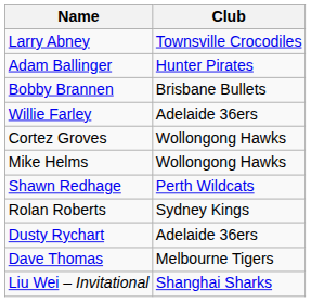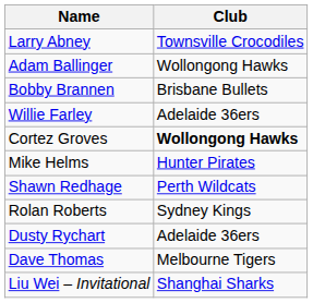 <table class="wikitable">
 <tr>
 <th>Name</th>
 <th>Club</th>
 </tr>
 <tr>
 <td><a href='#'>Larry Abney</a></td>
 <td><a href='#'>Townsville Crocodiles</a></td>
 </tr>
 <tr>
 <td><a href='#'>Adam Ballinger</a></td>
-<td><a href='#'>Hunter Pirates</a></td>
+<td>Wollongong Hawks</td>
 </tr>
 <tr>
 <td><a href='#'>Bobby Brannen</a></td>
 <td>Brisbane Bullets</td>
 </tr>
 <tr>
 <td><a href='#'>Willie Farley</a></td>
 <td>Adelaide 36ers</td>
 </tr>
 <tr>
 <td>Cortez Groves</td>
-<td>Wollongong Hawks</td>
+<td><strong>Wollongong Hawks</strong></td>
 </tr>
 <tr>
 <td>Mike Helms</td>
-<td>Wollongong Hawks</td>
+<td><a href='#'>Hunter Pirates</a></td>
 </tr>
 <tr>
 <td><a href='#'>Shawn Redhage</a></td>
 <td><a href='#'>Perth Wildcats</a></td>
 </tr>
 <tr>
 <td>Rolan Roberts</td>
 <td>Sydney Kings</td>
 </tr>
 <tr>
 <td><a href='#'>Dusty Rychart</a></td>
 <td>Adelaide 36ers</td>
 </tr>
 <tr>
 <td><a href='#'>Dave Thomas</a></td>
 <td>Melbourne Tigers</td>
 </tr>
 <tr>
 <td><a href='#'>Liu Wei</a> – <em>Invitational</em></td>
 <td><a href='#'>Shanghai Sharks</a></td>
 </tr>
 </table>
